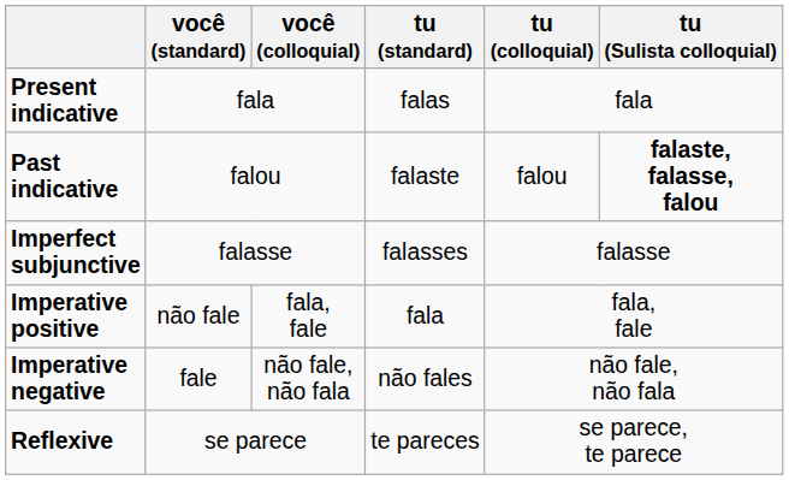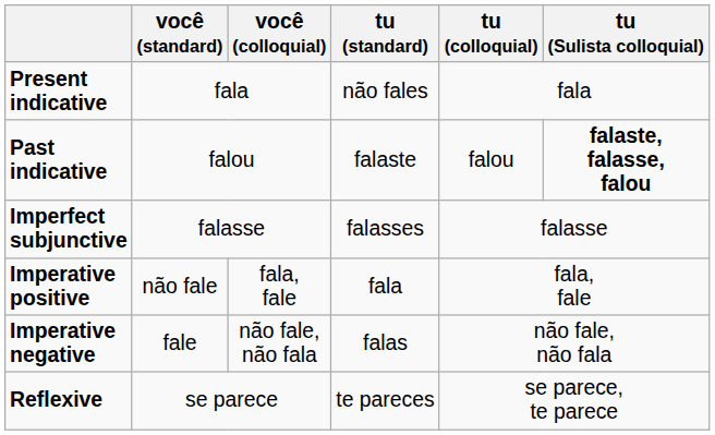 <table class="wikitable">
 <tr>
 <th></th>
 <th>você<br><small>(standard)</small></th>
 <th>você<br><small>(colloquial)</small></th>
 <th>tu<br><small>(standard)</small></th>
 <th>tu<br><small>(colloquial)</small></th>
 <th>tu<br><small>(Sulista colloquial)</small></th>
 </tr>
 <tr>
 <td><strong>Present<br>indicative</strong></td>
 <td colspan="2" style="text-align:center;">fala</td>
-<td style="text-align:center;">falas</td>
+<td style="text-align:center;">não fales</td>
 <td colspan="2" style="text-align:center;">fala</td>
 </tr>
 <tr>
 <td><strong>Past<br>indicative</strong></td>
 <td colspan="2" style="text-align:center;">falou</td>
 <td style="text-align:center;">falaste</td>
 <td style="text-align:center;">falou</td>
 <td style="text-align:center;"><strong>falaste, <br>falasse, <br>falou</strong></td>
 </tr>
 <tr>
 <td><strong>Imperfect<br>subjunctive</strong></td>
 <td colspan="2" style="text-align:center;">falasse</td>
 <td style="text-align:center;">falasses</td>
 <td colspan="2" style="text-align:center;">falasse</td>
 </tr>
 <tr>
 <td><strong>Imperative<br>positive</strong></td>
 <td style="text-align:center;">não fale</td>
 <td style="text-align:center;">fala, <br>fale</td>
 <td style="text-align:center;">fala</td>
 <td colspan="2" style="text-align:center;">fala, <br>fale</td>
 </tr>
 <tr>
 <td><strong>Imperative<br>negative</strong></td>
 <td style="text-align:center;">fale</td>
 <td style="text-align:center;">não fale, <br>não fala</td>
-<td style="text-align:center;">não fales</td>
+<td style="text-align:center;">falas</td>
 <td colspan="2" style="text-align:center;">não fale, <br>não fala</td>
 </tr>
 <tr>
 <td><strong>Reflexive</strong></td>
 <td colspan="2" style="text-align:center;">se parece</td>
 <td style="text-align:center;">te pareces</td>
 <td colspan="2" style="text-align:center;">se parece, <br>te parece</td>
 </tr>
 </table>
